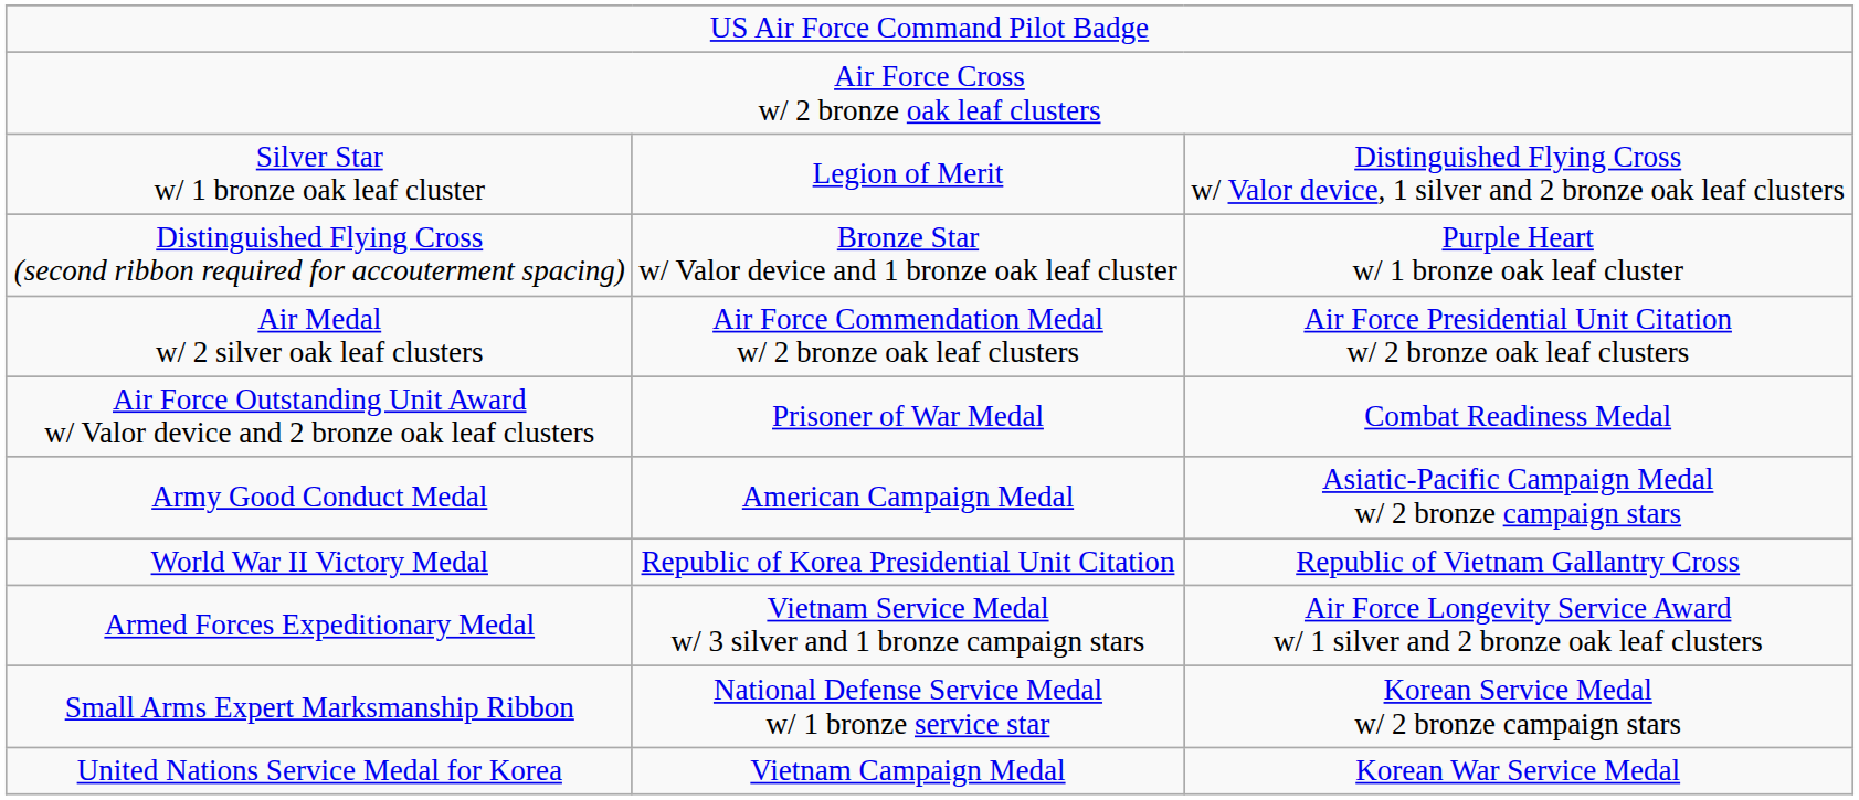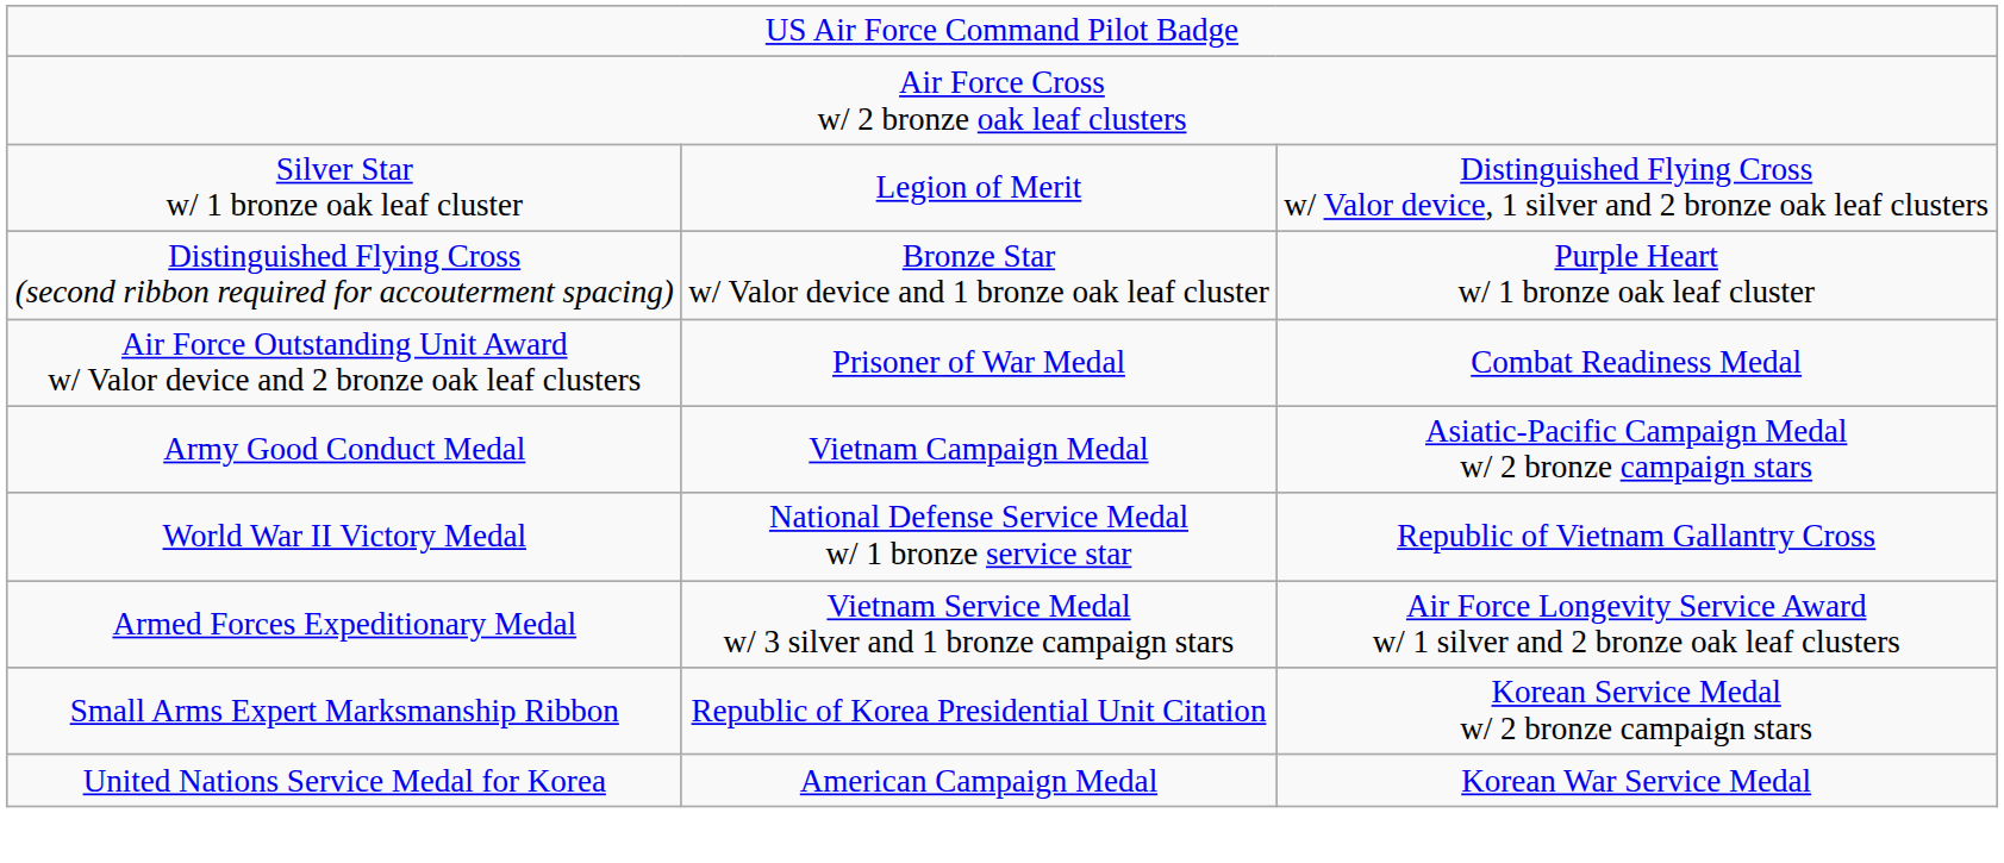 <table class="wikitable" style="margin:1em auto; text-align:center;">
 <tr>
 <td colspan="3"><a href='#'>US Air Force Command Pilot Badge</a></td>
 </tr>
 <tr>
 <td colspan="3"><a href='#'>Air Force Cross</a><br>w/ 2 bronze <a href='#'>oak leaf clusters</a></td>
 </tr>
 <tr>
 <td><a href='#'>Silver Star</a><br>w/ 1 bronze oak leaf cluster</td>
 <td><a href='#'>Legion of Merit</a></td>
 <td><a href='#'>Distinguished Flying Cross</a><br>w/ <a href='#'>Valor device</a>, 1 silver and 2 bronze oak leaf clusters</td>
 </tr>
 <tr>
 <td><a href='#'>Distinguished Flying Cross</a><br> <em>(second ribbon required for accouterment spacing)</em></td>
 <td><a href='#'>Bronze Star</a><br>w/ Valor device and 1 bronze oak leaf cluster</td>
 <td><a href='#'>Purple Heart</a><br>w/ 1 bronze oak leaf cluster</td>
 </tr>
 <tr>
-<td><a href='#'>Air Medal</a><br>w/ 2 silver oak leaf clusters</td>
-<td><a href='#'>Air Force Commendation Medal</a><br>w/ 2 bronze oak leaf clusters</td>
-<td><a href='#'>Air Force Presidential Unit Citation</a><br>w/ 2 bronze oak leaf clusters</td>
-</tr>
-<tr>
 <td><a href='#'>Air Force Outstanding Unit Award</a><br>w/ Valor device and 2 bronze oak leaf clusters</td>
 <td><a href='#'>Prisoner of War Medal</a></td>
 <td><a href='#'>Combat Readiness Medal</a></td>
 </tr>
 <tr>
 <td><a href='#'>Army Good Conduct Medal</a></td>
-<td><a href='#'>American Campaign Medal</a></td>
+<td><a href='#'>Vietnam Campaign Medal</a></td>
 <td><a href='#'>Asiatic-Pacific Campaign Medal</a><br>w/ 2 bronze <a href='#'>campaign stars</a></td>
 </tr>
 <tr>
 <td><a href='#'>World War II Victory Medal</a></td>
-<td><a href='#'>Republic of Korea Presidential Unit Citation</a></td>
+<td><a href='#'>National Defense Service Medal</a><br>w/ 1 bronze <a href='#'>service star</a></td>
 <td><a href='#'>Republic of Vietnam Gallantry Cross</a></td>
 </tr>
 <tr>
 <td><a href='#'>Armed Forces Expeditionary Medal</a></td>
 <td><a href='#'>Vietnam Service Medal</a><br>w/ 3 silver and 1 bronze campaign stars</td>
 <td><a href='#'>Air Force Longevity Service Award</a><br>w/ 1 silver and 2 bronze oak leaf clusters</td>
 </tr>
 <tr>
 <td><a href='#'>Small Arms Expert Marksmanship Ribbon</a></td>
-<td><a href='#'>National Defense Service Medal</a><br>w/ 1 bronze <a href='#'>service star</a></td>
+<td><a href='#'>Republic of Korea Presidential Unit Citation</a></td>
 <td><a href='#'>Korean Service Medal</a><br>w/ 2 bronze campaign stars</td>
 </tr>
 <tr>
 <td><a href='#'>United Nations Service Medal for Korea</a></td>
-<td><a href='#'>Vietnam Campaign Medal</a></td>
+<td><a href='#'>American Campaign Medal</a></td>
 <td><a href='#'>Korean War Service Medal</a></td>
 </tr>
 </table>
